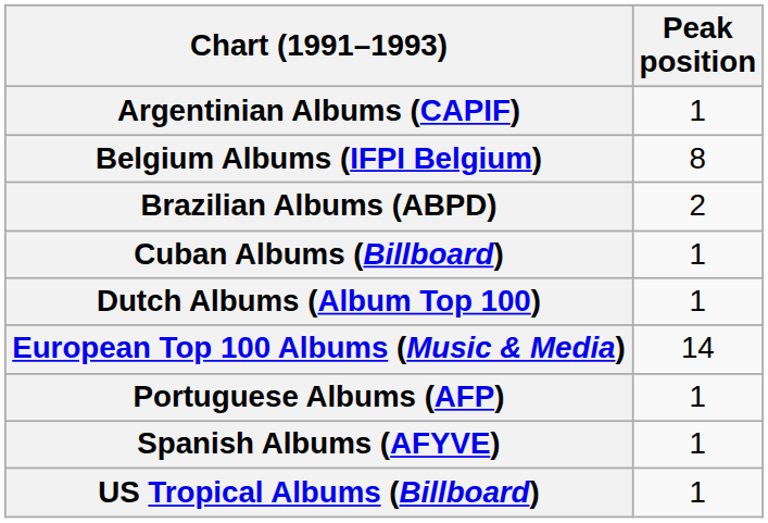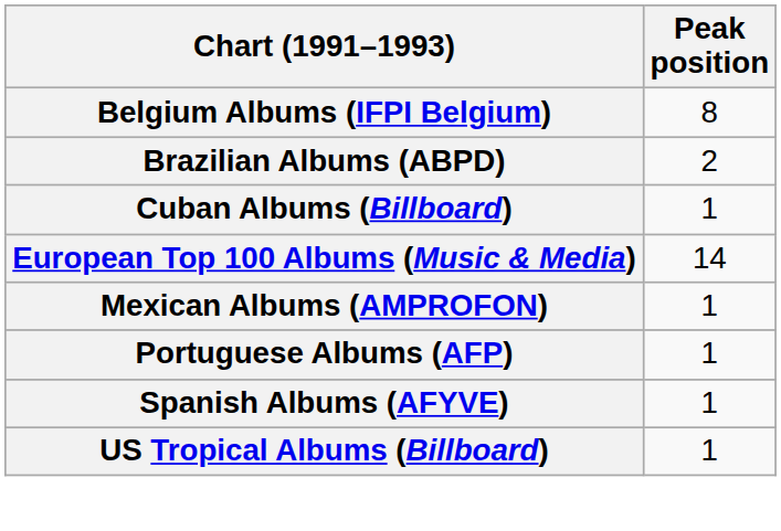 <table class="wikitable plainrowheaders sortable">
 <tr>
 <th>Chart (1991–1993)</th>
 <th>Peak<br>position</th>
-</tr>
-<tr>
-<th scope="row">Argentinian Albums (<a href='#'>CAPIF</a>)</th>
-<td align="center">1</td>
 </tr>
 <tr>
 <th scope="row">Belgium Albums (<a href='#'>IFPI Belgium</a>)</th>
 <td align="center">8</td>
 </tr>
 <tr>
 <th scope="row">Brazilian Albums (ABPD)</th>
 <td align="center">2</td>
 </tr>
 <tr>
 <th scope="row">Cuban Albums (<em><a href='#'>Billboard</a></em>)</th>
 <td align="center">1</td>
 </tr>
 <tr>
-<th scope="row">Dutch Albums (<a href='#'>Album Top 100</a>)</th>
-<td align="center">1</td>
+<th scope="row"><a href='#'>European Top 100 Albums</a> (<em><a href='#'>Music & Media</a></em>)</th>
+<td align="center">14</td>
 </tr>
 <tr>
-<th scope="row"><a href='#'>European Top 100 Albums</a> (<em><a href='#'>Music & Media</a></em>)</th>
-<td align="center">14</td>
+<th scope="row">Mexican Albums (<a href='#'>AMPROFON</a>)</th>
+<td align="center">1</td>
 </tr>
 <tr>
 <th scope="row">Portuguese Albums (<a href='#'>AFP</a>)</th>
 <td align="center">1</td>
 </tr>
 <tr>
 <th scope="row">Spanish Albums (<a href='#'>AFYVE</a>)</th>
 <td align="center">1</td>
 </tr>
 <tr>
 <th scope="row">US <a href='#'>Tropical Albums</a> (<em><a href='#'>Billboard</a></em>)</th>
 <td align="center">1</td>
 </tr>
 </table>
